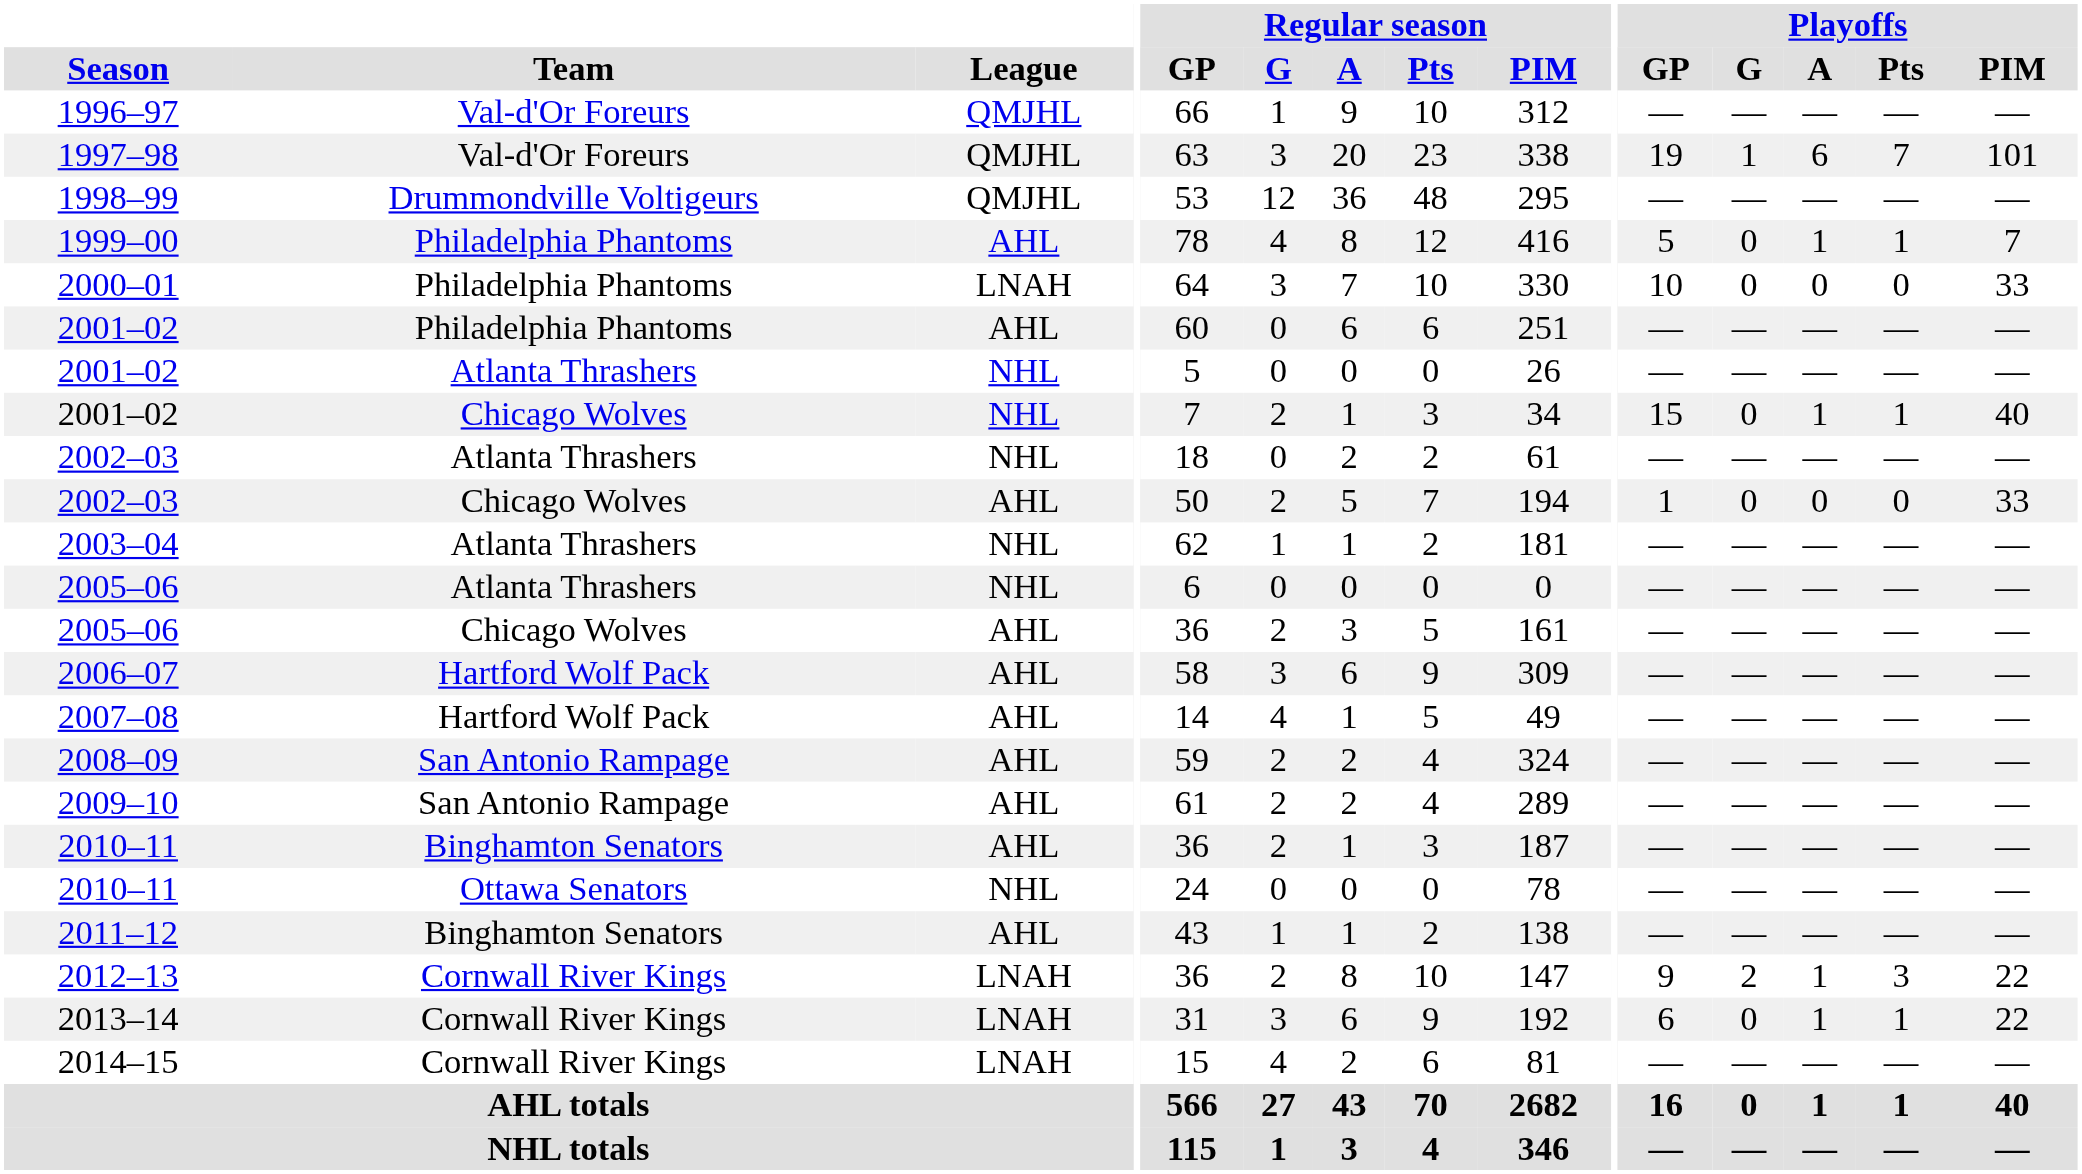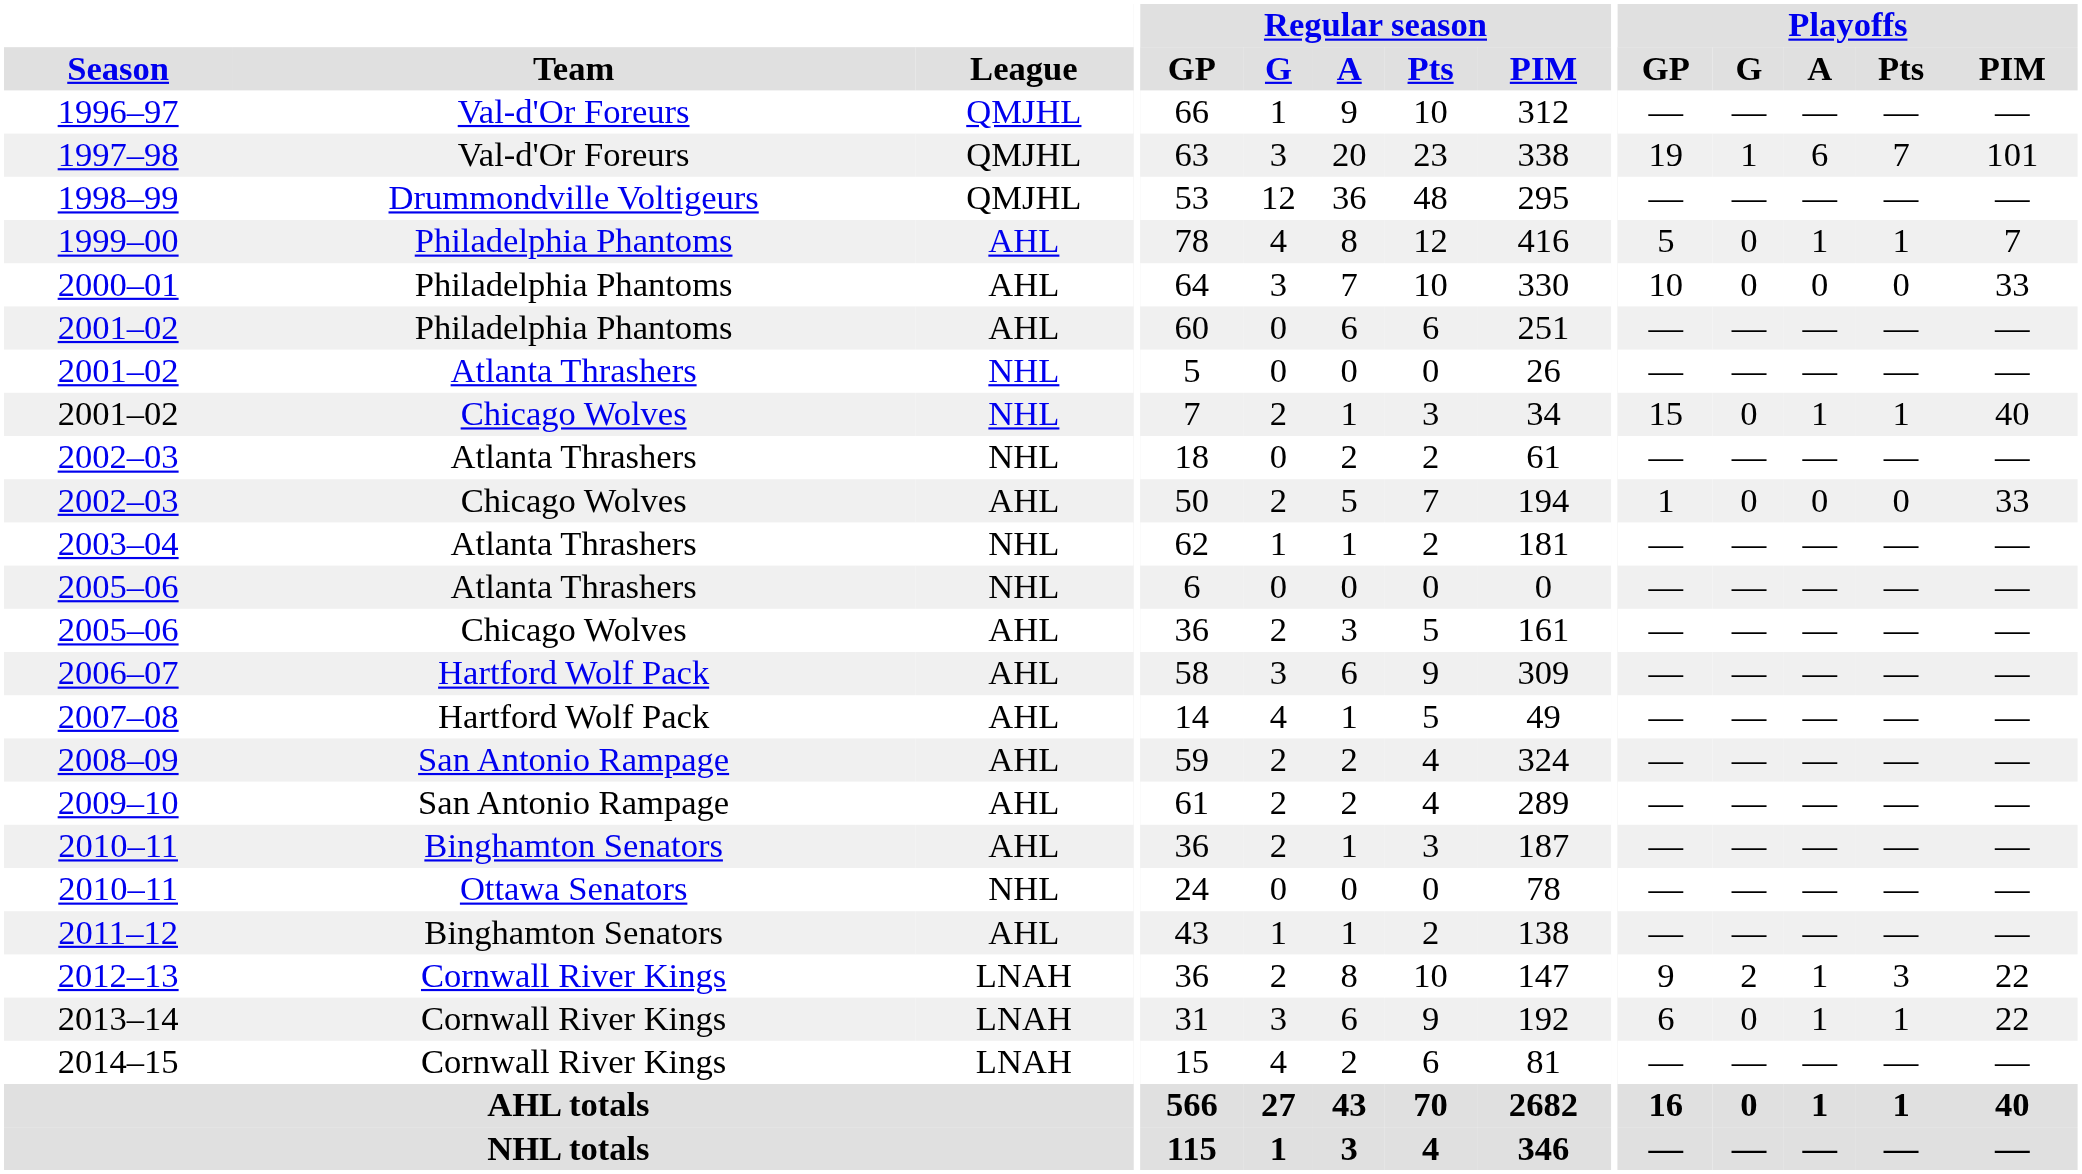 <table border="0" cellpadding="1" cellspacing="0" style="text-align:center; width:60em">
 <tr bgcolor="#e0e0e0">
 <th colspan="3" bgcolor="#ffffff"></th>
 <th rowspan="99" bgcolor="#ffffff"></th>
 <th colspan="5"><a href='#'>Regular season</a></th>
 <th rowspan="99" bgcolor="#ffffff"></th>
 <th colspan="5"><a href='#'>Playoffs</a></th>
 </tr>
 <tr bgcolor="#e0e0e0">
 <th><a href='#'>Season</a></th>
 <th>Team</th>
 <th>League</th>
 <th>GP</th>
 <th><a href='#'>G</a></th>
 <th><a href='#'>A</a></th>
 <th><a href='#'>Pts</a></th>
 <th><a href='#'>PIM</a></th>
 <th>GP</th>
 <th>G</th>
 <th>A</th>
 <th>Pts</th>
 <th>PIM</th>
 </tr>
 <tr ALIGN="center">
 <td><a href='#'>1996–97</a></td>
 <td><a href='#'>Val-d'Or Foreurs</a></td>
 <td><a href='#'>QMJHL</a></td>
 <td>66</td>
 <td>1</td>
 <td>9</td>
 <td>10</td>
 <td>312</td>
 <td>—</td>
 <td>—</td>
 <td>—</td>
 <td>—</td>
 <td>—</td>
 </tr>
 <tr ALIGN="center" bgcolor="#f0f0f0">
 <td><a href='#'>1997–98</a></td>
 <td>Val-d'Or Foreurs</td>
 <td>QMJHL</td>
 <td>63</td>
 <td>3</td>
 <td>20</td>
 <td>23</td>
 <td>338</td>
 <td>19</td>
 <td>1</td>
 <td>6</td>
 <td>7</td>
 <td>101</td>
 </tr>
 <tr ALIGN="center">
 <td><a href='#'>1998–99</a></td>
 <td><a href='#'>Drummondville Voltigeurs</a></td>
 <td>QMJHL</td>
 <td>53</td>
 <td>12</td>
 <td>36</td>
 <td>48</td>
 <td>295</td>
 <td>—</td>
 <td>—</td>
 <td>—</td>
 <td>—</td>
 <td>—</td>
 </tr>
 <tr ALIGN="center" bgcolor="#f0f0f0">
 <td><a href='#'>1999–00</a></td>
 <td><a href='#'>Philadelphia Phantoms</a></td>
 <td><a href='#'>AHL</a></td>
 <td>78</td>
 <td>4</td>
 <td>8</td>
 <td>12</td>
 <td>416</td>
 <td>5</td>
 <td>0</td>
 <td>1</td>
 <td>1</td>
 <td>7</td>
 </tr>
 <tr ALIGN="center">
 <td><a href='#'>2000–01</a></td>
 <td>Philadelphia Phantoms</td>
-<td>LNAH</td>
+<td>AHL</td>
 <td>64</td>
 <td>3</td>
 <td>7</td>
 <td>10</td>
 <td>330</td>
 <td>10</td>
 <td>0</td>
 <td>0</td>
 <td>0</td>
 <td>33</td>
 </tr>
 <tr ALIGN="center" bgcolor="#f0f0f0">
 <td><a href='#'>2001–02</a></td>
 <td>Philadelphia Phantoms</td>
 <td>AHL</td>
 <td>60</td>
 <td>0</td>
 <td>6</td>
 <td>6</td>
 <td>251</td>
 <td>—</td>
 <td>—</td>
 <td>—</td>
 <td>—</td>
 <td>—</td>
 </tr>
 <tr ALIGN="center">
 <td><a href='#'>2001–02</a></td>
 <td><a href='#'>Atlanta Thrashers</a></td>
 <td><a href='#'>NHL</a></td>
 <td>5</td>
 <td>0</td>
 <td>0</td>
 <td>0</td>
 <td>26</td>
 <td>—</td>
 <td>—</td>
 <td>—</td>
 <td>—</td>
 <td>—</td>
 </tr>
 <tr ALIGN="center" bgcolor="#f0f0f0">
 <td>2001–02</td>
 <td><a href='#'>Chicago Wolves</a></td>
 <td><a href='#'>NHL</a></td>
 <td>7</td>
 <td>2</td>
 <td>1</td>
 <td>3</td>
 <td>34</td>
 <td>15</td>
 <td>0</td>
 <td>1</td>
 <td>1</td>
 <td>40</td>
 </tr>
 <tr ALIGN="center">
 <td><a href='#'>2002–03</a></td>
 <td>Atlanta Thrashers</td>
 <td>NHL</td>
 <td>18</td>
 <td>0</td>
 <td>2</td>
 <td>2</td>
 <td>61</td>
 <td>—</td>
 <td>—</td>
 <td>—</td>
 <td>—</td>
 <td>—</td>
 </tr>
 <tr ALIGN="center" bgcolor="#f0f0f0">
 <td><a href='#'>2002–03</a></td>
 <td>Chicago Wolves</td>
 <td>AHL</td>
 <td>50</td>
 <td>2</td>
 <td>5</td>
 <td>7</td>
 <td>194</td>
 <td>1</td>
 <td>0</td>
 <td>0</td>
 <td>0</td>
 <td>33</td>
 </tr>
 <tr ALIGN="center">
 <td><a href='#'>2003–04</a></td>
 <td>Atlanta Thrashers</td>
 <td>NHL</td>
 <td>62</td>
 <td>1</td>
 <td>1</td>
 <td>2</td>
 <td>181</td>
 <td>—</td>
 <td>—</td>
 <td>—</td>
 <td>—</td>
 <td>—</td>
 </tr>
 <tr ALIGN="center" bgcolor="#f0f0f0">
 <td><a href='#'>2005–06</a></td>
 <td>Atlanta Thrashers</td>
 <td>NHL</td>
 <td>6</td>
 <td>0</td>
 <td>0</td>
 <td>0</td>
 <td>0</td>
 <td>—</td>
 <td>—</td>
 <td>—</td>
 <td>—</td>
 <td>—</td>
 </tr>
 <tr ALIGN="center">
 <td><a href='#'>2005–06</a></td>
 <td>Chicago Wolves</td>
 <td>AHL</td>
 <td>36</td>
 <td>2</td>
 <td>3</td>
 <td>5</td>
 <td>161</td>
 <td>—</td>
 <td>—</td>
 <td>—</td>
 <td>—</td>
 <td>—</td>
 </tr>
 <tr ALIGN="center" bgcolor="#f0f0f0">
 <td><a href='#'>2006–07</a></td>
 <td><a href='#'>Hartford Wolf Pack</a></td>
 <td>AHL</td>
 <td>58</td>
 <td>3</td>
 <td>6</td>
 <td>9</td>
 <td>309</td>
 <td>—</td>
 <td>—</td>
 <td>—</td>
 <td>—</td>
 <td>—</td>
 </tr>
 <tr ALIGN="center">
 <td><a href='#'>2007–08</a></td>
 <td>Hartford Wolf Pack</td>
 <td>AHL</td>
 <td>14</td>
 <td>4</td>
 <td>1</td>
 <td>5</td>
 <td>49</td>
 <td>—</td>
 <td>—</td>
 <td>—</td>
 <td>—</td>
 <td>—</td>
 </tr>
 <tr ALIGN="center" bgcolor="#f0f0f0">
 <td><a href='#'>2008–09</a></td>
 <td><a href='#'>San Antonio Rampage</a></td>
 <td>AHL</td>
 <td>59</td>
 <td>2</td>
 <td>2</td>
 <td>4</td>
 <td>324</td>
 <td>—</td>
 <td>—</td>
 <td>—</td>
 <td>—</td>
 <td>—</td>
 </tr>
 <tr ALIGN="center">
 <td><a href='#'>2009–10</a></td>
 <td>San Antonio Rampage</td>
 <td>AHL</td>
 <td>61</td>
 <td>2</td>
 <td>2</td>
 <td>4</td>
 <td>289</td>
 <td>—</td>
 <td>—</td>
 <td>—</td>
 <td>—</td>
 <td>—</td>
 </tr>
 <tr ALIGN="center" bgcolor="#f0f0f0">
 <td><a href='#'>2010–11</a></td>
 <td><a href='#'>Binghamton Senators</a></td>
 <td>AHL</td>
 <td>36</td>
 <td>2</td>
 <td>1</td>
 <td>3</td>
 <td>187</td>
 <td>—</td>
 <td>—</td>
 <td>—</td>
 <td>—</td>
 <td>—</td>
 </tr>
 <tr ALIGN="center">
 <td><a href='#'>2010–11</a></td>
 <td><a href='#'>Ottawa Senators</a></td>
 <td>NHL</td>
 <td>24</td>
 <td>0</td>
 <td>0</td>
 <td>0</td>
 <td>78</td>
 <td>—</td>
 <td>—</td>
 <td>—</td>
 <td>—</td>
 <td>—</td>
 </tr>
 <tr ALIGN="center" bgcolor="#f0f0f0">
 <td><a href='#'>2011–12</a></td>
 <td>Binghamton Senators</td>
 <td>AHL</td>
 <td>43</td>
 <td>1</td>
 <td>1</td>
 <td>2</td>
 <td>138</td>
 <td>—</td>
 <td>—</td>
 <td>—</td>
 <td>—</td>
 <td>—</td>
 </tr>
 <tr ALIGN="center">
 <td><a href='#'>2012–13</a></td>
 <td><a href='#'>Cornwall River Kings</a></td>
 <td>LNAH</td>
 <td>36</td>
 <td>2</td>
 <td>8</td>
 <td>10</td>
 <td>147</td>
 <td>9</td>
 <td>2</td>
 <td>1</td>
 <td>3</td>
 <td>22</td>
 </tr>
 <tr ALIGN="center" bgcolor="#f0f0f0">
 <td>2013–14</td>
 <td>Cornwall River Kings</td>
 <td>LNAH</td>
 <td>31</td>
 <td>3</td>
 <td>6</td>
 <td>9</td>
 <td>192</td>
 <td>6</td>
 <td>0</td>
 <td>1</td>
 <td>1</td>
 <td>22</td>
 </tr>
 <tr ALIGN="center">
 <td>2014–15</td>
 <td>Cornwall River Kings</td>
 <td>LNAH</td>
 <td>15</td>
 <td>4</td>
 <td>2</td>
 <td>6</td>
 <td>81</td>
 <td>—</td>
 <td>—</td>
 <td>—</td>
 <td>—</td>
 <td>—</td>
 </tr>
 <tr bgcolor="#e0e0e0">
 <th colspan="3">AHL totals</th>
 <th>566</th>
 <th>27</th>
 <th>43</th>
 <th>70</th>
 <th>2682</th>
 <th>16</th>
 <th>0</th>
 <th>1</th>
 <th>1</th>
 <th>40</th>
 </tr>
 <tr bgcolor="#e0e0e0">
 <th colspan="3">NHL totals</th>
 <th>115</th>
 <th>1</th>
 <th>3</th>
 <th>4</th>
 <th>346</th>
 <th>—</th>
 <th>—</th>
 <th>—</th>
 <th>—</th>
 <th>—</th>
 </tr>
 </table>
